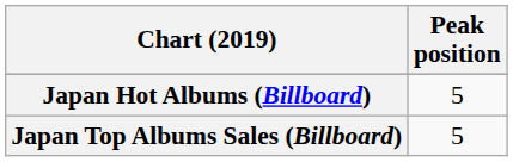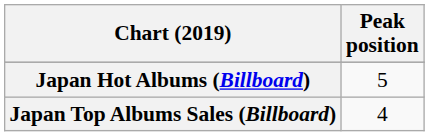 <table class="wikitable plainrowheaders" style="text-align:center">
 <tr>
 <th scope="col">Chart (2019)</th>
 <th scope="col">Peak<br>position</th>
 </tr>
 <tr>
 </tr>
 <tr>
 <th scope="row">Japan Hot Albums (<em><a href='#'>Billboard</a></em>)</th>
 <td>5</td>
 </tr>
 <tr>
 <th scope="row">Japan Top Albums Sales (<em>Billboard</em>)</th>
-<td>5</td>
+<td>4</td>
 </tr>
 </table>
